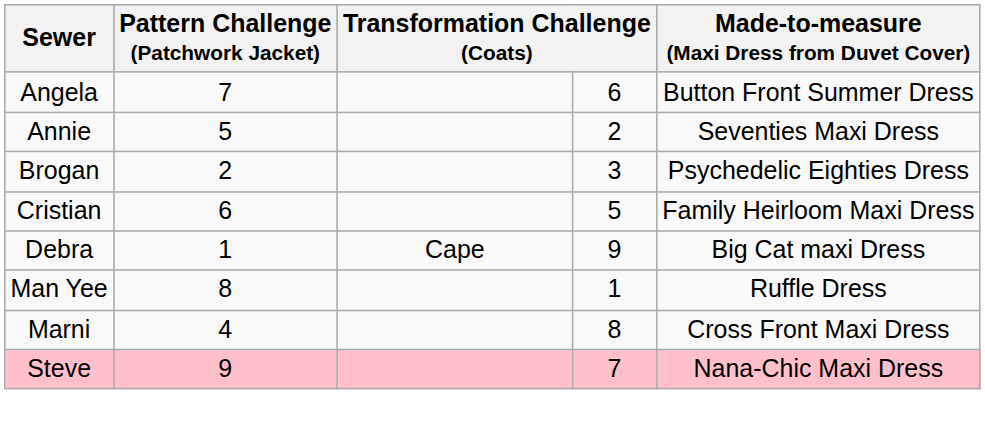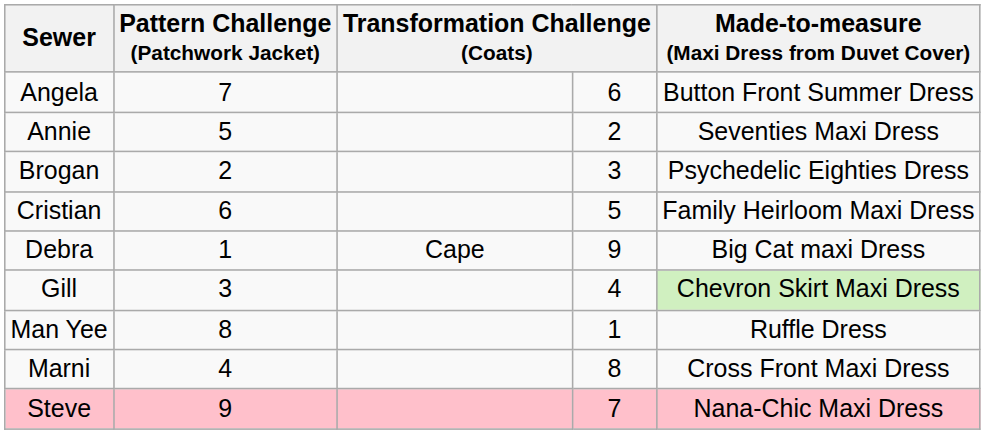 <table class="wikitable" style="text-align:center;">
 <tr>
 <th>Sewer</th>
 <th>Pattern Challenge<br><small>(Patchwork Jacket)</small></th>
 <th colspan="2">Transformation Challenge<br><small>(Coats)</small></th>
 <th>Made-to-measure<br><small>(Maxi Dress from Duvet Cover)</small></th>
 </tr>
 <tr>
 <td>Angela</td>
 <td>7</td>
 <td></td>
 <td>6</td>
 <td>Button Front Summer Dress</td>
 </tr>
 <tr>
 <td>Annie</td>
 <td>5</td>
 <td></td>
 <td>2</td>
 <td>Seventies Maxi Dress</td>
 </tr>
 <tr>
 <td>Brogan</td>
 <td>2</td>
 <td></td>
 <td>3</td>
 <td>Psychedelic Eighties Dress</td>
 </tr>
 <tr>
 <td>Cristian</td>
 <td>6</td>
 <td></td>
 <td>5</td>
 <td>Family Heirloom Maxi Dress</td>
 </tr>
 <tr>
 <td>Debra</td>
 <td>1</td>
 <td>Cape</td>
 <td>9</td>
 <td>Big Cat maxi Dress</td>
 </tr>
 <tr>
+<td>Gill</td>
+<td>3</td>
+<td></td>
+<td>4</td>
+<td style="background:#d0f0c0">Chevron Skirt Maxi Dress</td>
+</tr>
+<tr>
 <td>Man Yee</td>
 <td>8</td>
 <td></td>
 <td>1</td>
 <td>Ruffle Dress</td>
 </tr>
 <tr>
 <td>Marni</td>
 <td>4</td>
 <td></td>
 <td>8</td>
 <td>Cross Front Maxi Dress</td>
 </tr>
 <tr style="background:pink">
 <td>Steve</td>
 <td>9</td>
 <td></td>
 <td>7</td>
 <td>Nana-Chic Maxi Dress</td>
 </tr>
 </table>
